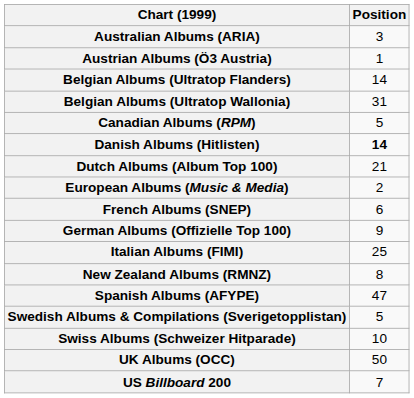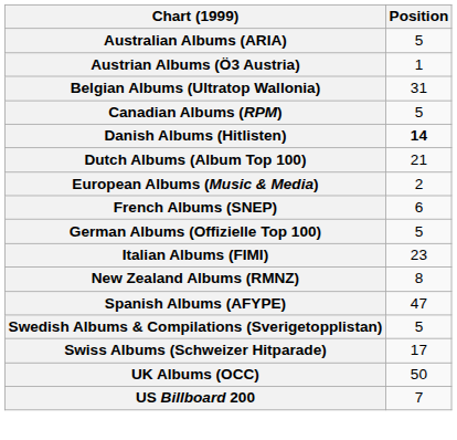 <table class="wikitable sortable plainrowheaders" style="text-align:center;">
 <tr>
 <th scope="column">Chart (1999)</th>
 <th scope="column">Position</th>
 </tr>
 <tr>
 <th scope="row">Australian Albums (ARIA)</th>
-<td>3</td>
+<td>5</td>
 </tr>
 <tr>
 <th scope="row">Austrian Albums (Ö3 Austria)</th>
 <td>1</td>
-</tr>
-<tr>
-<th scope="row">Belgian Albums (Ultratop Flanders)</th>
-<td>14</td>
 </tr>
 <tr>
 <th scope="row">Belgian Albums (Ultratop Wallonia)</th>
 <td>31</td>
 </tr>
 <tr>
 <th scope="row">Canadian Albums (<em>RPM</em>)</th>
 <td>5</td>
 </tr>
 <tr>
 <th scope="row">Danish Albums (Hitlisten)</th>
 <td><strong>14</strong></td>
 </tr>
 <tr>
 <th scope="row">Dutch Albums (Album Top 100)</th>
 <td>21</td>
 </tr>
 <tr>
 <th scope="row">European Albums (<em>Music & Media</em>)</th>
 <td>2</td>
 </tr>
 <tr>
 <th scope="row">French Albums (SNEP)</th>
 <td>6</td>
 </tr>
 <tr>
 <th scope="row">German Albums (Offizielle Top 100)</th>
-<td>9</td>
+<td>5</td>
 </tr>
 <tr>
 <th scope="row">Italian Albums (FIMI)</th>
-<td>25</td>
+<td>23</td>
 </tr>
 <tr>
 <th scope="row">New Zealand Albums (RMNZ)</th>
 <td>8</td>
 </tr>
 <tr>
 <th scope="row">Spanish Albums (AFYPE)</th>
 <td>47</td>
 </tr>
 <tr>
 <th scope="row">Swedish Albums & Compilations (Sverigetopplistan)</th>
 <td>5</td>
 </tr>
 <tr>
 <th scope="row">Swiss Albums (Schweizer Hitparade)</th>
-<td>10</td>
+<td>17</td>
 </tr>
 <tr>
 <th scope="row">UK Albums (OCC)</th>
 <td>50</td>
 </tr>
 <tr>
 <th scope="row">US <em>Billboard</em> 200</th>
 <td>7</td>
 </tr>
 </table>
